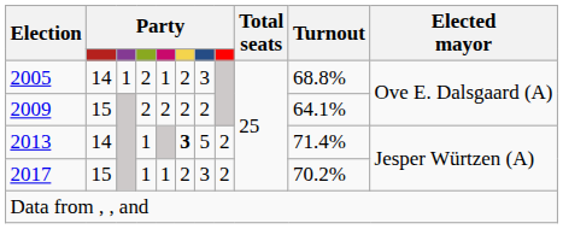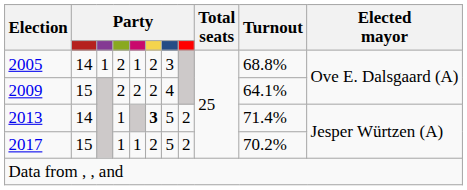 <table class="wikitable">
 <tr>
 <th rowspan="2">Election</th>
 <th colspan="7">Party</th>
 <th rowspan="2">Total<br>seats</th>
 <th rowspan="2">Turnout</th>
 <th rowspan="2">Elected<br>mayor</th>
 </tr>
 <tr>
 <td style="background:#B5211D;"><strong><a href='#'></a></strong></td>
 <td style="background:#843A93;"><strong><a href='#'></a></strong></td>
 <td style="background:#89A920;"><strong><a href='#'></a></strong></td>
 <td style="background:#C9096C;"><strong><a href='#'></a></strong></td>
 <td style="background:#F4D44D;"><strong><a href='#'></a></strong></td>
 <td style="background:#254C85;"><strong><a href='#'></a></strong></td>
 <td style="background:#FF0000;"><strong><a href='#'></a></strong></td>
 </tr>
 <tr>
 <td><a href='#'>2005</a></td>
 <td>14</td>
 <td>1</td>
 <td>2</td>
 <td>1</td>
 <td>2</td>
 <td>3</td>
 <td style="background:#CDC9C9;" rowspan="2"></td>
 <td rowspan="4">25</td>
 <td>68.8%</td>
 <td rowspan="2">Ove E. Dalsgaard (A)</td>
 </tr>
 <tr>
 <td><a href='#'>2009</a></td>
 <td>15</td>
 <td style="background:#CDC9C9;" rowspan="3"></td>
 <td>2</td>
 <td>2</td>
 <td>2</td>
-<td>2</td>
+<td>4</td>
 <td>64.1%</td>
 </tr>
 <tr>
 <td><a href='#'>2013</a></td>
 <td>14</td>
 <td>1</td>
 <td style="background:#CDC9C9;"></td>
 <td><strong>3</strong></td>
 <td>5</td>
 <td>2</td>
 <td>71.4%</td>
 <td rowspan="2">Jesper Würtzen (A)</td>
 </tr>
 <tr>
 <td><a href='#'>2017</a></td>
 <td>15</td>
 <td>1</td>
 <td>1</td>
 <td>2</td>
-<td>3</td>
+<td>5</td>
 <td>2</td>
 <td>70.2%</td>
 </tr>
 <tr>
 <td colspan="14">Data from , ,  and </td>
 </tr>
 </table>
